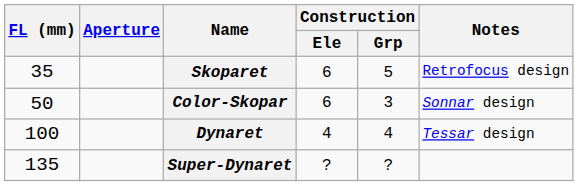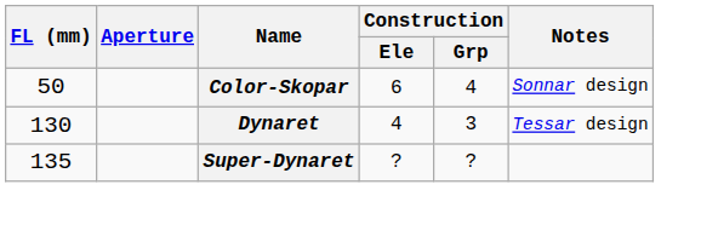 <table class="wikitable sortable" style="font-size:100%;text-align:center;">
 <tr>
 <th rowspan=2><a href='#'>FL</a> (mm)</th>
 <th rowspan=2><a href='#'>Aperture</a></th>
 <th rowspan=2>Name</th>
 <th colspan=2>Construction</th>
 <th rowspan=2 class="unsortable">Notes</th>
 </tr>
 <tr>
 <th>Ele</th>
 <th>Grp</th>
 </tr>
 <tr>
-<td style="font-size:120%;">35</td>
-<td></td>
-<th><em>Skoparet</em></th>
-<td>6</td>
-<td>5</td>
-<td style="font-size:90%;text-align:left;"><a href='#'>Retrofocus</a> design</td>
-</tr>
-<tr>
 <td style="font-size:120%;">50</td>
 <td></td>
 <th><em>Color-Skopar</em></th>
 <td>6</td>
-<td>3</td>
+<td>4</td>
 <td style="font-size:90%;text-align:left;"><a href='#'><em>Sonnar</em></a> design</td>
 </tr>
 <tr>
-<td style="font-size:120%;">100</td>
+<td style="font-size:120%;">130</td>
 <td></td>
 <th><em>Dynaret</em></th>
 <td>4</td>
-<td>4</td>
+<td>3</td>
 <td style="font-size:90%;text-align:left;"><a href='#'><em>Tessar</em></a> design</td>
 </tr>
 <tr>
 <td style="font-size:120%;">135</td>
 <td></td>
 <th><em>Super-Dynaret</em></th>
 <td>?</td>
 <td>?</td>
 <td style="font-size:90%;text-align:left;"></td>
 </tr>
 </table>
